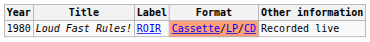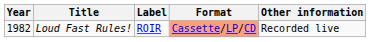 <table class="wikitable">
 <tr>
 <th>Year</th>
 <th>Title</th>
 <th>Label</th>
 <th>Format</th>
 <th>Other information</th>
 </tr>
 <tr>
-<td>1980</td>
+<td>1982</td>
 <td><em>Loud Fast Rules!</em></td>
 <td><a href='#'>ROIR</a></td>
 <td style="background: lightsalmon;"><a href='#'>Cassette</a>/<a href='#'>LP</a>/<a href='#'>CD</a></td>
 <td>Recorded live</td>
 </tr>
 </table>
